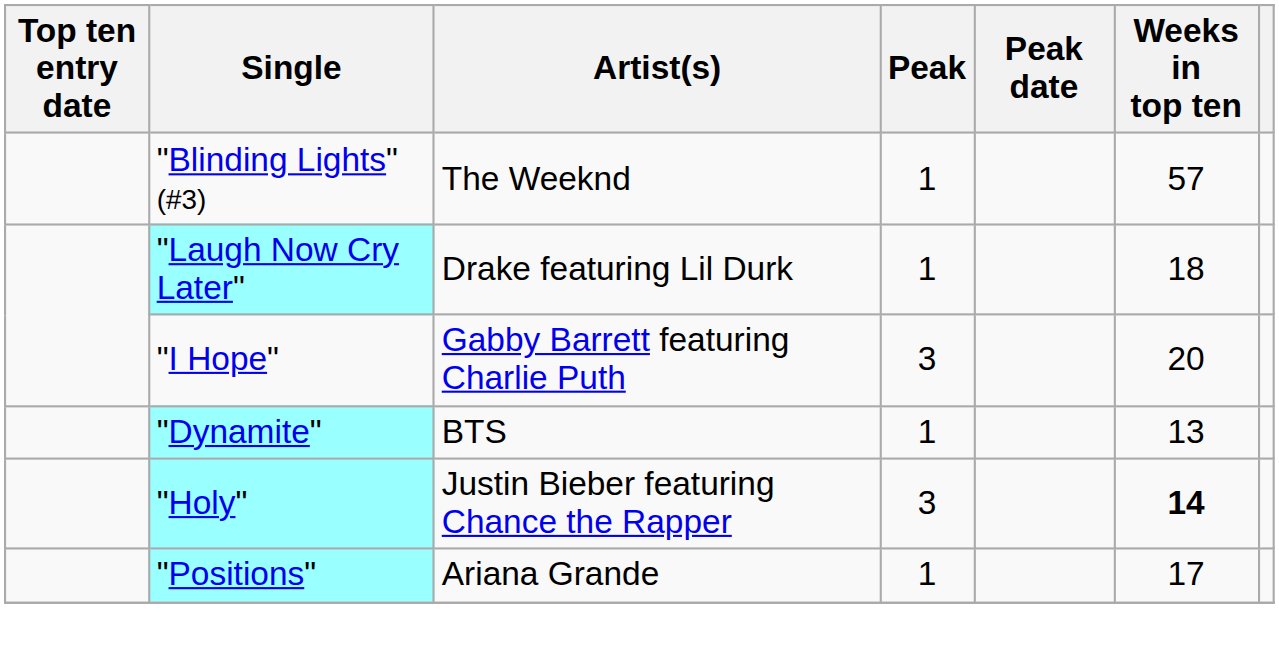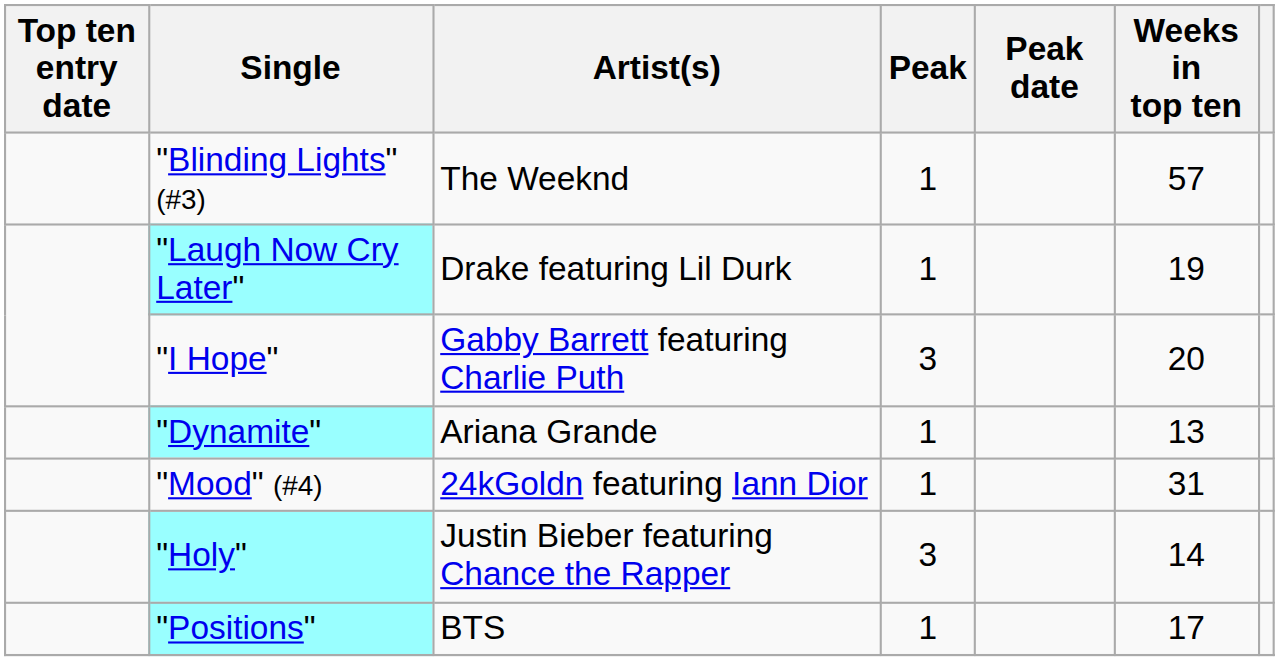 <table class="wikitable sortable">
 <tr>
 <th>Top ten<br>entry date</th>
 <th>Single</th>
 <th>Artist(s)</th>
 <th data-sort-type="number">Peak</th>
 <th>Peak date</th>
 <th data-sort-type="number">Weeks in<br>top ten</th>
 <th></th>
 </tr>
 <tr>
 <td></td>
 <td>"<a href='#'>Blinding Lights</a>" <small>(#3)</small></td>
 <td>The Weeknd</td>
 <td style="text-align:center;">1</td>
 <td></td>
 <td style="text-align:center;">57</td>
 <td style="text-align:center;"></td>
 </tr>
 <tr>
 <td rowspan="2"></td>
 <td style= "background:#9ff;">"<a href='#'>Laugh Now Cry Later</a>" </td>
 <td>Drake featuring Lil Durk</td>
 <td style="text-align:center;">1</td>
 <td></td>
-<td style="text-align:center;">18</td>
+<td style="text-align:center;">19</td>
 <td style="text-align:center;"></td>
 </tr>
 <tr>
 <td>"<a href='#'>I Hope</a>"</td>
 <td><a href='#'>Gabby Barrett</a> featuring <a href='#'>Charlie Puth</a></td>
 <td style="text-align:center;">3</td>
 <td></td>
 <td style="text-align:center;">20</td>
 <td style="text-align:center;"></td>
 </tr>
 <tr>
 <td></td>
 <td style= "background:#9ff;">"<a href='#'>Dynamite</a>" </td>
-<td>BTS</td>
+<td>Ariana Grande</td>
 <td style="text-align:center;">1</td>
 <td></td>
 <td style="text-align:center;">13</td>
+<td style="text-align:center;"></td>
+</tr>
+<tr>
+<td></td>
+<td>"<a href='#'>Mood</a>" <small>(#4)</small></td>
+<td><a href='#'>24kGoldn</a> featuring <a href='#'>Iann Dior</a></td>
+<td style="text-align:center;">1</td>
+<td></td>
+<td style="text-align:center;">31</td>
 <td style="text-align:center;"></td>
 </tr>
 <tr>
 <td></td>
 <td style= "background:#9ff;">"<a href='#'>Holy</a>" </td>
 <td>Justin Bieber featuring <a href='#'>Chance the Rapper</a></td>
 <td style="text-align:center;">3</td>
 <td></td>
-<td style="text-align:center;"><strong>14</strong></td>
+<td style="text-align:center;">14</td>
 <td style="text-align:center;"></td>
 </tr>
 <tr>
 <td></td>
 <td style= "background:#9ff;">"<a href='#'>Positions</a>" </td>
-<td>Ariana Grande</td>
+<td>BTS</td>
 <td style="text-align:center;">1</td>
 <td></td>
 <td style="text-align:center;">17</td>
 <td style="text-align:center;"></td>
 </tr>
 <tr>
 </tr>
 </table>
